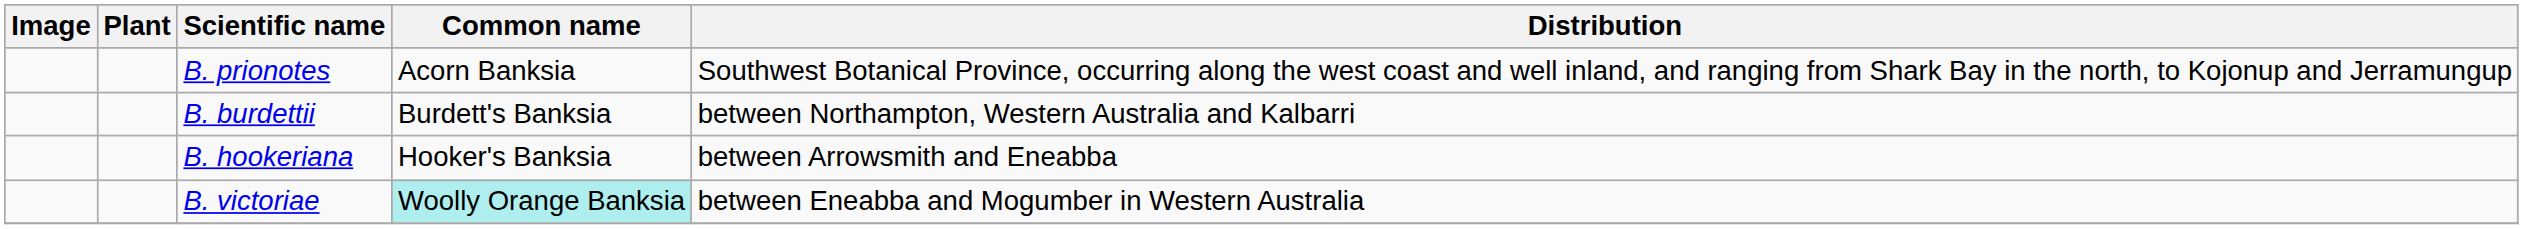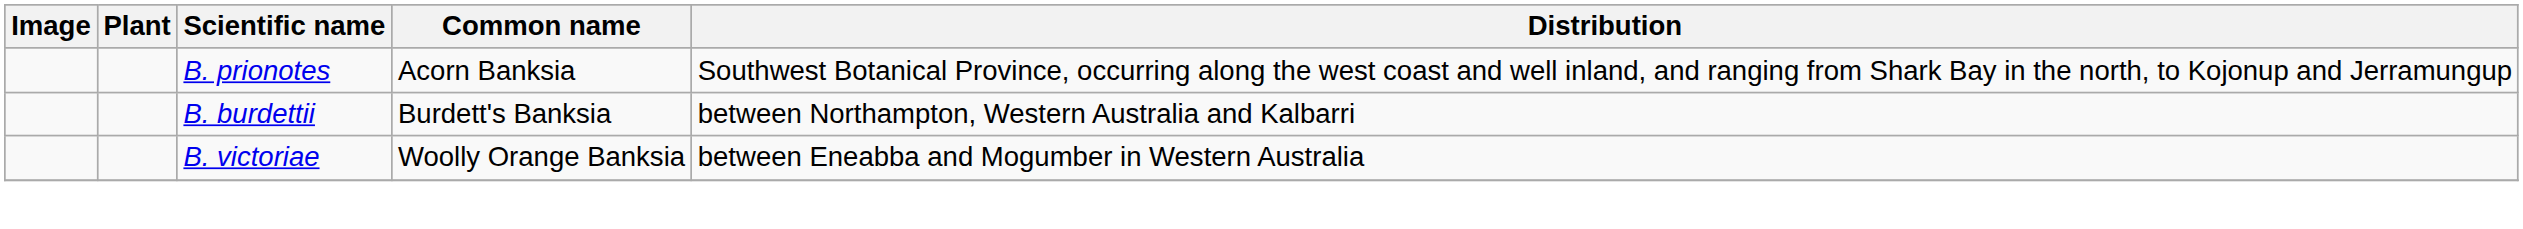 <table class="wikitable">
 <tr>
 <th>Image</th>
 <th>Plant</th>
 <th>Scientific name</th>
 <th>Common name</th>
 <th>Distribution</th>
 </tr>
 <tr>
 <td></td>
 <td></td>
 <td><em><a href='#'>B. prionotes</a></em></td>
 <td>Acorn Banksia</td>
 <td>Southwest Botanical Province, occurring  along the west coast and well inland, and ranging from Shark Bay  in the north, to Kojonup  and Jerramungup</td>
 </tr>
 <tr>
 <td></td>
 <td></td>
 <td><em><a href='#'>B. burdettii</a></em></td>
 <td>Burdett's Banksia</td>
 <td>between Northampton, Western Australia and Kalbarri</td>
 </tr>
 <tr>
 <td></td>
 <td></td>
-<td><em><a href='#'>B. hookeriana</a></em></td>
-<td>Hooker's Banksia</td>
-<td>between Arrowsmith and Eneabba</td>
-</tr>
-<tr>
-<td></td>
-<td></td>
 <td><em><a href='#'>B. victoriae</a></em></td>
-<td style="background: paleturquoise;">Woolly Orange Banksia</td>
+<td>Woolly Orange Banksia</td>
 <td>between Eneabba and Mogumber in Western Australia</td>
 </tr>
 <tr>
 </tr>
 </table>
